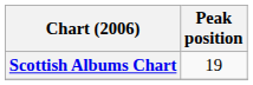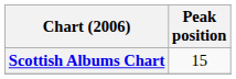 <table class="wikitable sortable plainrowheaders" style="text-align:center">
 <tr>
 <th scope="col">Chart (2006)</th>
 <th scope="col">Peak<br>position</th>
 </tr>
 <tr>
 <th scope="row"><a href='#'>Scottish Albums Chart</a></th>
-<td>19</td>
+<td>15</td>
 </tr>
 <tr>
 </tr>
 <tr>
 </tr>
 </table>
